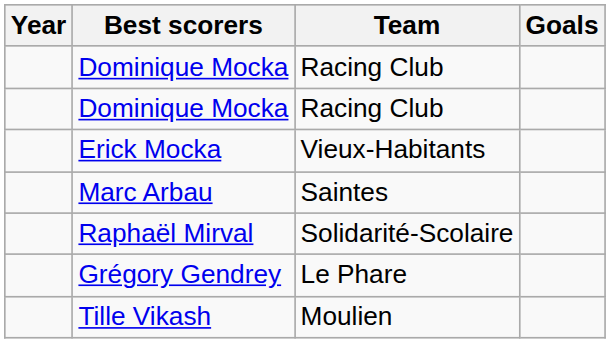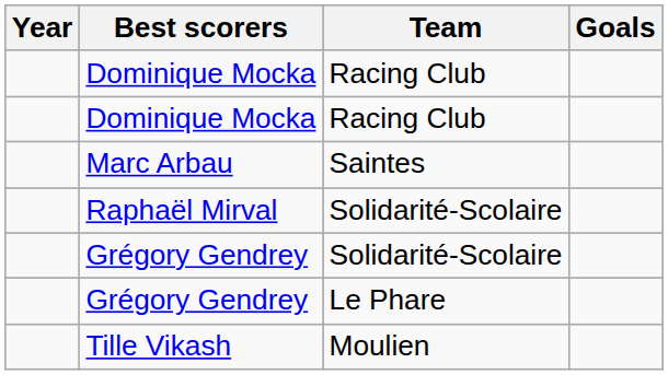 <table class="wikitable">
 <tr>
 <th>Year</th>
 <th>Best scorers</th>
 <th>Team</th>
 <th>Goals</th>
 </tr>
 <tr>
 <td></td>
 <td> <a href='#'>Dominique Mocka</a></td>
 <td>Racing Club</td>
 <td></td>
 </tr>
 <tr>
 <td></td>
 <td> <a href='#'>Dominique Mocka</a></td>
 <td>Racing Club</td>
 <td></td>
 </tr>
 <tr>
 <td></td>
-<td> <a href='#'>Erick Mocka</a></td>
-<td>Vieux-Habitants</td>
-<td></td>
-</tr>
-<tr>
-<td></td>
 <td> <a href='#'>Marc Arbau</a></td>
 <td>Saintes</td>
 <td></td>
 </tr>
 <tr>
 <td></td>
 <td> <a href='#'>Raphaël Mirval</a></td>
+<td>Solidarité-Scolaire</td>
+<td></td>
+</tr>
+<tr>
+<td></td>
+<td> <a href='#'>Grégory Gendrey</a></td>
 <td>Solidarité-Scolaire</td>
 <td></td>
 </tr>
 <tr>
 <td></td>
 <td> <a href='#'>Grégory Gendrey</a></td>
 <td>Le Phare</td>
 <td></td>
 </tr>
 <tr>
 <td></td>
 <td> <a href='#'>Tille Vikash</a></td>
 <td>Moulien</td>
 <td></td>
 </tr>
 </table>
